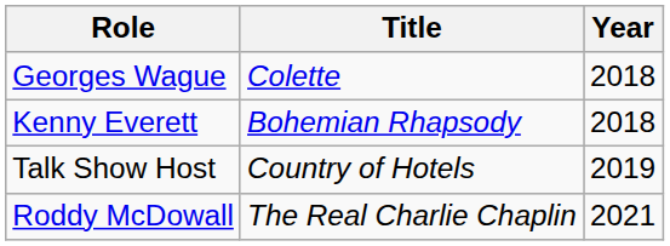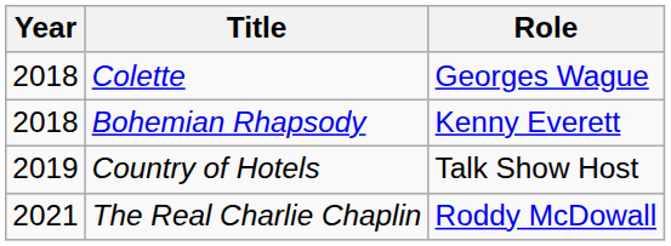 <table class="wikitable">
 <tr>
+<th>Year</th>
+<th>Title</th>
 <th>Role</th>
-<th>Title</th>
-<th>Year</th>
 </tr>
 <tr>
+<td>2018</td>
+<td><a href='#'><em>Colette</em></a></td>
 <td><a href='#'>Georges Wague</a></td>
-<td><a href='#'><em>Colette</em></a></td>
-<td>2018</td>
 </tr>
 <tr>
+<td>2018</td>
+<td><a href='#'><em>Bohemian Rhapsody</em></a></td>
 <td><a href='#'>Kenny Everett</a></td>
-<td><a href='#'><em>Bohemian Rhapsody</em></a></td>
-<td>2018</td>
 </tr>
 <tr>
+<td>2019</td>
+<td><em>Country of Hotels</em></td>
 <td>Talk Show Host</td>
-<td><em>Country of Hotels</em></td>
-<td>2019</td>
 </tr>
 <tr>
+<td>2021</td>
+<td><em>The Real Charlie Chaplin</em></td>
 <td><a href='#'>Roddy McDowall</a></td>
-<td><em>The Real Charlie Chaplin</em></td>
-<td>2021</td>
 </tr>
 </table>
